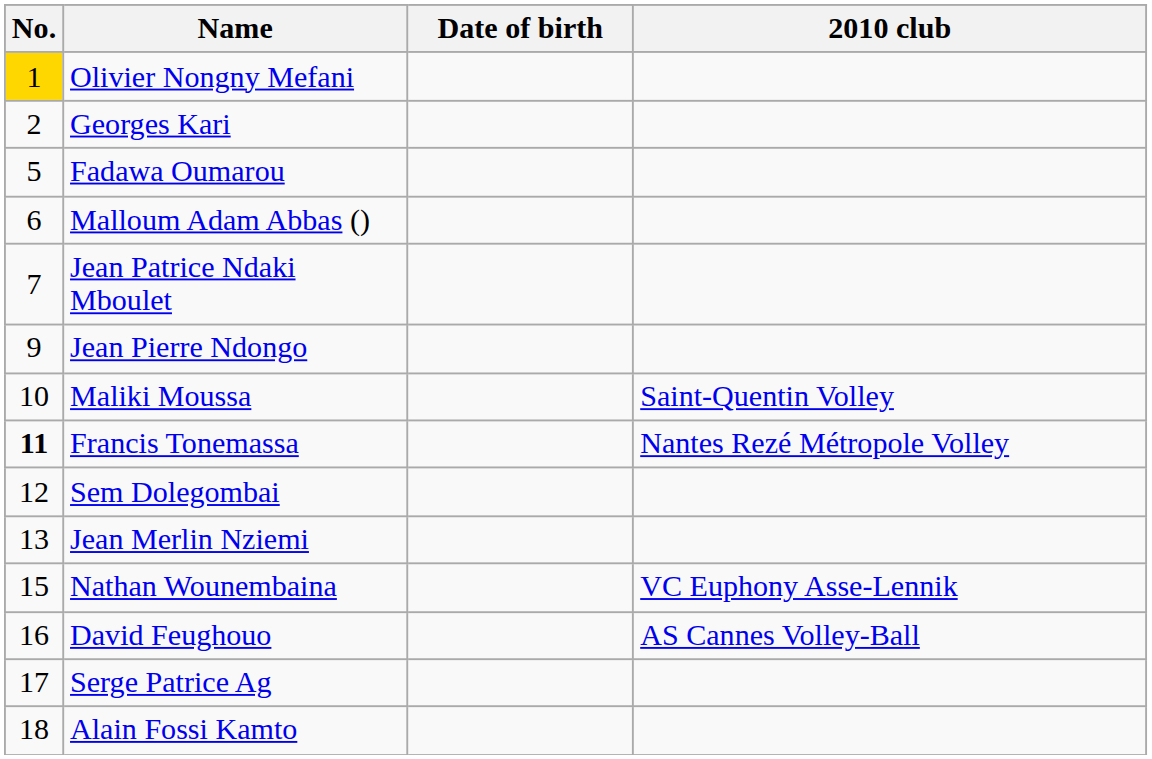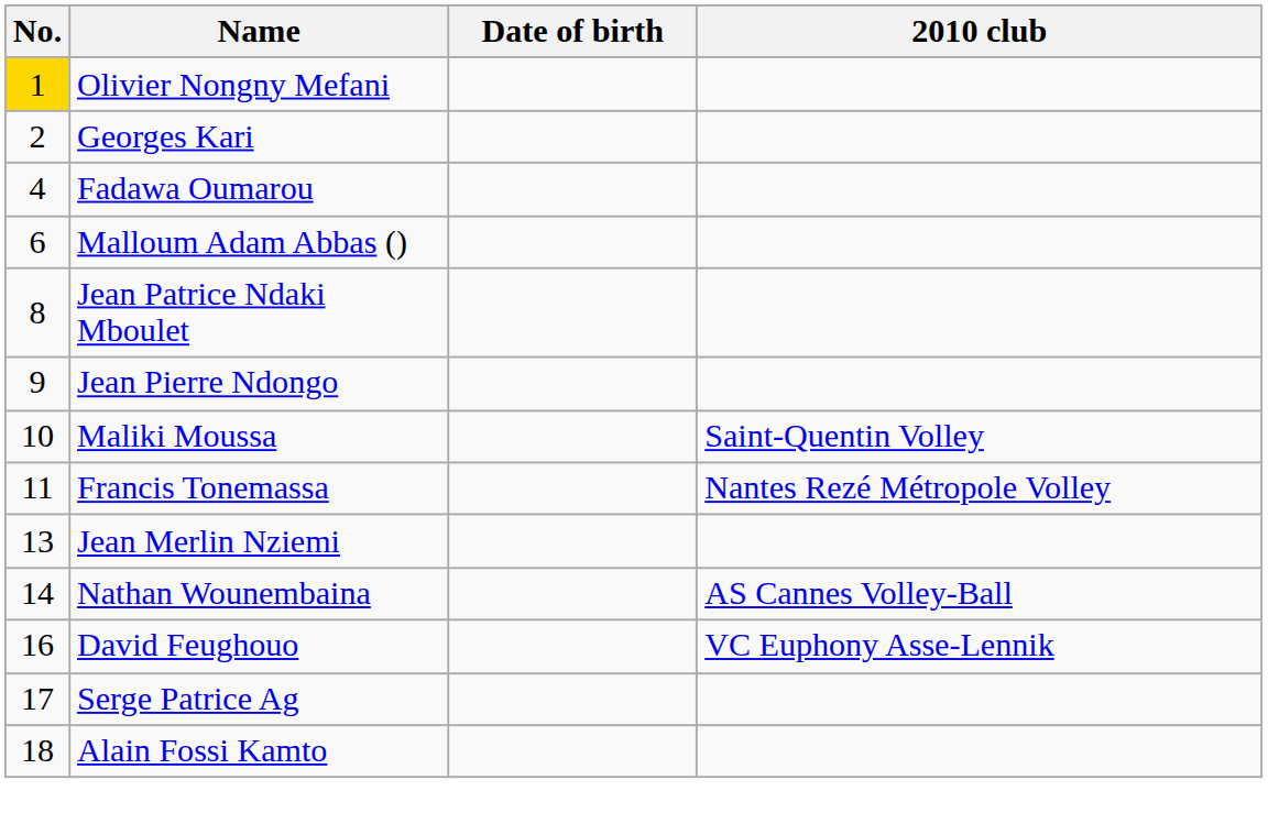 <table class="wikitable sortable" style="font-size:100%; text-align:center;">
 <tr>
 <th>No.</th>
 <th style="width:12em">Name</th>
 <th style="width:8em">Date of birth</th>
 <th style="width:19em">2010 club</th>
 </tr>
 <tr>
 <td style="background: gold;">1</td>
 <td align=left><a href='#'>Olivier Nongny Mefani</a></td>
 <td align=right></td>
 <td align=left></td>
 </tr>
 <tr>
 <td>2</td>
 <td align=left><a href='#'>Georges Kari</a></td>
 <td align=right></td>
 <td align=left></td>
 </tr>
 <tr>
-<td>5</td>
+<td>4</td>
 <td align=left><a href='#'>Fadawa Oumarou</a></td>
 <td align=right></td>
 <td align=left></td>
 </tr>
 <tr>
 <td>6</td>
 <td align=left><a href='#'>Malloum Adam Abbas</a> ()</td>
 <td align=right></td>
 <td align=left></td>
 </tr>
 <tr>
-<td>7</td>
+<td>8</td>
 <td align=left><a href='#'>Jean Patrice Ndaki Mboulet</a></td>
 <td align=right></td>
 <td align=left></td>
 </tr>
 <tr>
 <td>9</td>
 <td align=left><a href='#'>Jean Pierre Ndongo</a></td>
 <td align=right></td>
 <td align=left></td>
 </tr>
 <tr>
 <td>10</td>
 <td align=left><a href='#'>Maliki Moussa</a></td>
 <td align=right></td>
 <td align=left> <a href='#'>Saint-Quentin Volley</a></td>
 </tr>
 <tr>
-<td><strong>11</strong></td>
+<td>11</td>
 <td align=left><a href='#'>Francis Tonemassa</a></td>
 <td align=right></td>
 <td align=left> <a href='#'>Nantes Rezé Métropole Volley</a></td>
-</tr>
-<tr>
-<td>12</td>
-<td align=left><a href='#'>Sem Dolegombai</a></td>
-<td align=right></td>
-<td align=left></td>
 </tr>
 <tr>
 <td>13</td>
 <td align=left><a href='#'>Jean Merlin Nziemi</a></td>
 <td align=right></td>
 <td align=left></td>
 </tr>
 <tr>
-<td>15</td>
+<td>14</td>
 <td align=left><a href='#'>Nathan Wounembaina</a></td>
 <td align=right></td>
-<td align=left> <a href='#'>VC Euphony Asse-Lennik</a></td>
+<td align=left> <a href='#'>AS Cannes Volley-Ball</a></td>
 </tr>
 <tr>
 <td>16</td>
 <td align=left><a href='#'>David Feughouo</a></td>
 <td align=right></td>
-<td align=left> <a href='#'>AS Cannes Volley-Ball</a></td>
+<td align=left> <a href='#'>VC Euphony Asse-Lennik</a></td>
 </tr>
 <tr>
 <td>17</td>
 <td align=left><a href='#'>Serge Patrice Ag</a></td>
 <td align=right></td>
 <td align=left></td>
 </tr>
 <tr>
 <td>18</td>
 <td align=left><a href='#'>Alain Fossi Kamto</a></td>
 <td align=right></td>
 <td align=left></td>
 </tr>
 </table>
